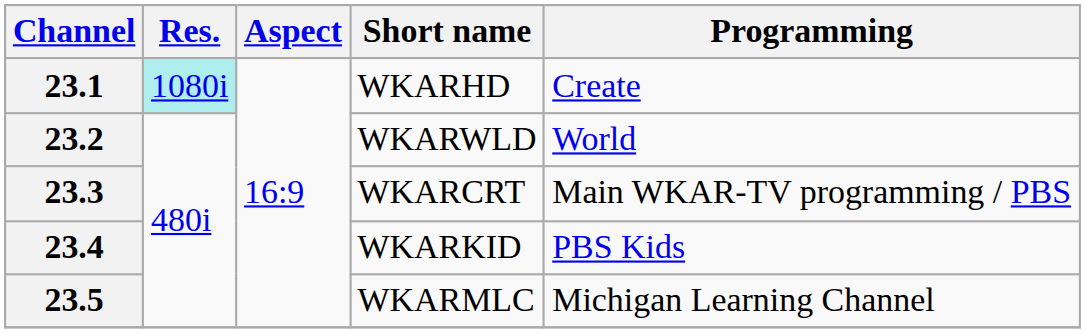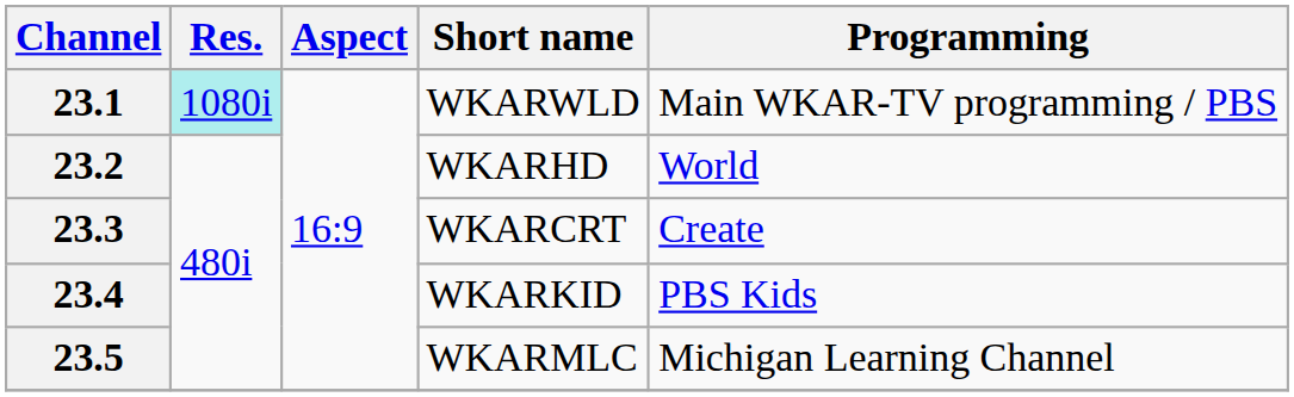 <table class="wikitable">
 <tr>
 <th scope = "col"><a href='#'>Channel</a></th>
 <th scope = "col"><a href='#'>Res.</a></th>
 <th scope = "col"><a href='#'>Aspect</a></th>
 <th scope = "col">Short name</th>
 <th scope = "col">Programming</th>
 </tr>
 <tr>
 <th scope = "row">23.1</th>
 <td style="background: paleturquoise;"><a href='#'>1080i</a></td>
 <td rowspan=5><a href='#'>16:9</a></td>
-<td>WKARHD</td>
-<td><a href='#'>Create</a></td>
+<td>WKARWLD</td>
+<td>Main WKAR-TV programming / <a href='#'>PBS</a></td>
 </tr>
 <tr>
 <th scope = "row">23.2</th>
 <td rowspan=4><a href='#'>480i</a></td>
-<td>WKARWLD</td>
+<td>WKARHD</td>
 <td><a href='#'>World</a></td>
 </tr>
 <tr>
 <th scope = "row">23.3</th>
 <td>WKARCRT</td>
-<td>Main WKAR-TV programming / <a href='#'>PBS</a></td>
+<td><a href='#'>Create</a></td>
 </tr>
 <tr>
 <th scope = "row">23.4</th>
 <td>WKARKID</td>
 <td><a href='#'>PBS Kids</a></td>
 </tr>
 <tr>
 <th scope = "row">23.5</th>
 <td>WKARMLC</td>
 <td>Michigan Learning Channel</td>
 </tr>
 <tr>
 </tr>
 </table>
